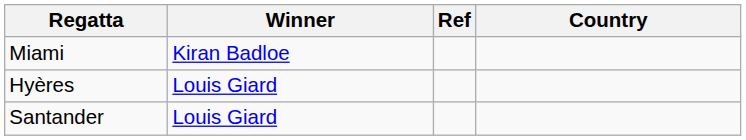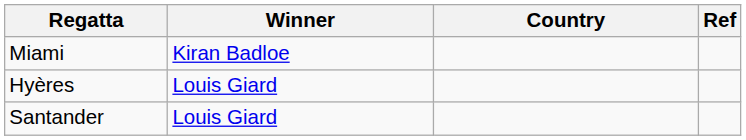 <table class="wikitable">
 <tr>
 <th width=120>Regatta</th>
 <th width=200px>Winner</th>
+<th width=200px>Country</th>
 <th>Ref</th>
-<th width=200px>Country</th>
 </tr>
 <tr>
 <td>Miami</td>
 <td><a href='#'>Kiran Badloe</a></td>
+<td> </td>
 <td></td>
-<td> </td>
 </tr>
 <tr>
 <td>Hyères</td>
 <td><a href='#'>Louis Giard</a></td>
+<td> </td>
 <td></td>
-<td> </td>
 </tr>
 <tr>
 <td>Santander</td>
 <td><a href='#'>Louis Giard</a></td>
+<td> </td>
 <td></td>
-<td> </td>
 </tr>
 </table>
